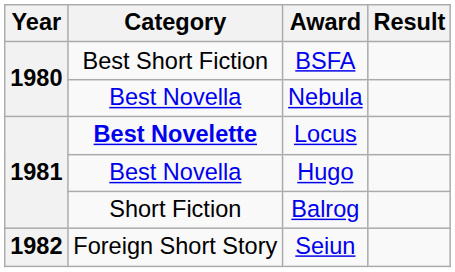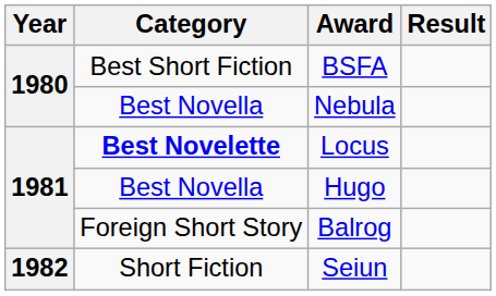 <table class=wikitable style="text-align:center;">
 <tr>
 <th>Year</th>
 <th>Category</th>
 <th>Award</th>
 <th>Result</th>
 </tr>
 <tr>
 <th rowspan=2>1980</th>
 <td>Best Short Fiction</td>
 <td><a href='#'>BSFA</a></td>
 <td></td>
 </tr>
 <tr>
 <td><a href='#'>Best Novella</a></td>
 <td><a href='#'>Nebula</a></td>
 <td></td>
 </tr>
 <tr>
 <th rowspan=3>1981</th>
 <td><strong><a href='#'>Best Novelette</a></strong></td>
 <td><a href='#'>Locus</a></td>
 <td></td>
 </tr>
 <tr>
 <td><a href='#'>Best Novella</a></td>
 <td><a href='#'>Hugo</a></td>
 <td></td>
 </tr>
 <tr>
-<td>Short Fiction</td>
+<td>Foreign Short Story</td>
 <td><a href='#'>Balrog</a></td>
 <td></td>
 </tr>
 <tr>
 <th>1982</th>
-<td>Foreign Short Story</td>
+<td>Short Fiction</td>
 <td><a href='#'>Seiun</a></td>
 <td></td>
 </tr>
 </table>
